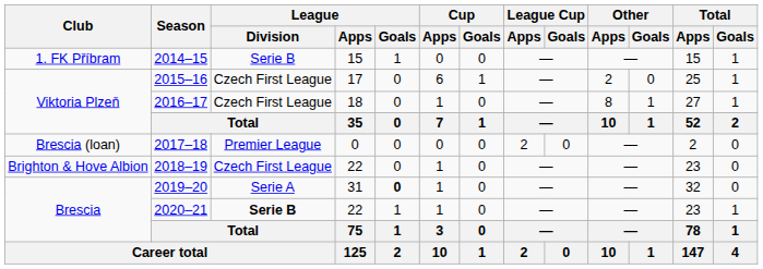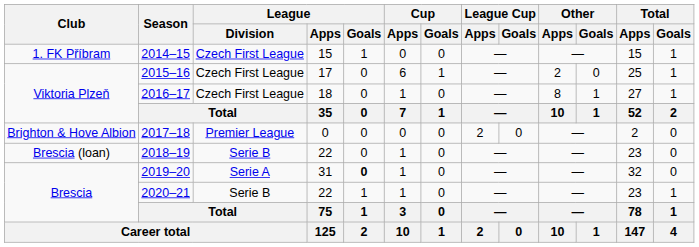 <table class="wikitable" style="text-align: center">
 <tr>
 <th rowspan=2>Club</th>
 <th rowspan=2>Season</th>
 <th colspan=3>League</th>
 <th colspan=2>Cup</th>
 <th colspan=2>League Cup</th>
 <th colspan=2>Other</th>
 <th colspan=2>Total</th>
 </tr>
 <tr>
 <th>Division</th>
 <th>Apps</th>
 <th>Goals</th>
 <th>Apps</th>
 <th>Goals</th>
 <th>Apps</th>
 <th>Goals</th>
 <th>Apps</th>
 <th>Goals</th>
 <th>Apps</th>
 <th>Goals</th>
 </tr>
 <tr>
 <td><a href='#'>1. FK Příbram</a></td>
 <td><a href='#'>2014–15</a></td>
-<td><a href='#'>Serie B</a></td>
+<td><a href='#'>Czech First League</a></td>
 <td>15</td>
 <td>1</td>
 <td>0</td>
 <td>0</td>
 <td colspan=2>—</td>
 <td colspan=2>—</td>
 <td>15</td>
 <td>1</td>
 </tr>
 <tr>
 <td rowspan=3><a href='#'>Viktoria Plzeň</a></td>
 <td><a href='#'>2015–16</a></td>
 <td>Czech First League</td>
 <td>17</td>
 <td>0</td>
 <td>6</td>
 <td>1</td>
 <td colspan=2>—</td>
 <td>2</td>
 <td>0</td>
 <td>25</td>
 <td>1</td>
 </tr>
 <tr>
 <td><a href='#'>2016–17</a></td>
 <td>Czech First League</td>
 <td>18</td>
 <td>0</td>
 <td>1</td>
 <td>0</td>
 <td colspan=2>—</td>
 <td>8</td>
 <td>1</td>
 <td>27</td>
 <td>1</td>
 </tr>
 <tr>
 <th colspan=2>Total</th>
 <th>35</th>
 <th>0</th>
 <th>7</th>
 <th>1</th>
 <th colspan=2>—</th>
 <th>10</th>
 <th>1</th>
 <th>52</th>
 <th>2</th>
 </tr>
 <tr>
-<td><a href='#'>Brescia</a> (loan)</td>
+<td><a href='#'>Brighton & Hove Albion</a></td>
 <td><a href='#'>2017–18</a></td>
 <td><a href='#'>Premier League</a></td>
 <td>0</td>
 <td>0</td>
 <td>0</td>
 <td>0</td>
 <td>2</td>
 <td>0</td>
 <td colspan=2>—</td>
 <td>2</td>
 <td>0</td>
 </tr>
 <tr>
-<td><a href='#'>Brighton & Hove Albion</a></td>
+<td><a href='#'>Brescia</a> (loan)</td>
 <td><a href='#'>2018–19</a></td>
-<td><a href='#'>Czech First League</a></td>
+<td><a href='#'>Serie B</a></td>
 <td>22</td>
 <td>0</td>
 <td>1</td>
 <td>0</td>
 <td colspan=2>—</td>
 <td colspan=2>—</td>
 <td>23</td>
 <td>0</td>
 </tr>
 <tr>
 <td rowspan="3"><a href='#'>Brescia</a></td>
 <td><a href='#'>2019–20</a></td>
 <td><a href='#'>Serie A</a></td>
 <td>31</td>
 <td><strong>0</strong></td>
 <td>1</td>
 <td>0</td>
 <td colspan=2>—</td>
 <td colspan=2>—</td>
 <td>32</td>
 <td>0</td>
 </tr>
 <tr>
 <td><a href='#'>2020–21</a></td>
-<td><strong>Serie B</strong></td>
+<td>Serie B</td>
 <td>22</td>
 <td>1</td>
 <td>1</td>
 <td>0</td>
 <td colspan=2>—</td>
 <td colspan=2>—</td>
 <td>23</td>
 <td>1</td>
 </tr>
 <tr>
 <th colspan=2>Total</th>
 <th>75</th>
 <th>1</th>
 <th>3</th>
 <th>0</th>
 <th colspan=2>—</th>
 <th colspan=2>—</th>
 <th>78</th>
 <th>1</th>
 </tr>
 <tr>
 <th colspan=3>Career total</th>
 <th>125</th>
 <th>2</th>
 <th>10</th>
 <th>1</th>
 <th>2</th>
 <th>0</th>
 <th>10</th>
 <th>1</th>
 <th>147</th>
 <th>4</th>
 </tr>
 </table>
